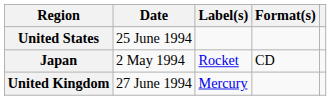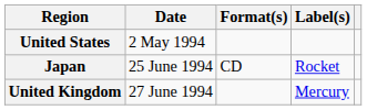 <table class="wikitable plainrowheaders">
 <tr>
 <th scope="col">Region</th>
 <th scope="col">Date</th>
+<th scope="col">Format(s)</th>
 <th scope="col">Label(s)</th>
-<th scope="col">Format(s)</th>
 <th scope="col"></th>
 </tr>
 <tr>
 <th scope="row">United States</th>
-<td>25 June 1994</td>
+<td>2 May 1994</td>
 <td></td>
 <td></td>
 <td></td>
 </tr>
 <tr>
 <th scope="row">Japan</th>
-<td>2 May 1994</td>
+<td>25 June 1994</td>
+<td>CD</td>
 <td><a href='#'>Rocket</a></td>
-<td>CD</td>
 <td></td>
 </tr>
 <tr>
 <th scope="row">United Kingdom</th>
 <td>27 June 1994</td>
+<td></td>
 <td><a href='#'>Mercury</a></td>
-<td></td>
 <td></td>
 </tr>
 </table>
